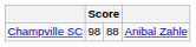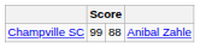 <table class="wikitable">
 <tr>
 <th></th>
 <th colspan="2">Score</th>
 <th></th>
 </tr>
 <tr>
 <td><a href='#'>Champville SC</a></td>
-<td>98</td>
+<td>99</td>
 <td>88</td>
 <td><a href='#'>Anibal Zahle</a></td>
 </tr>
 </table>
